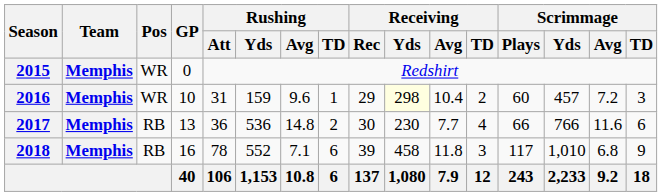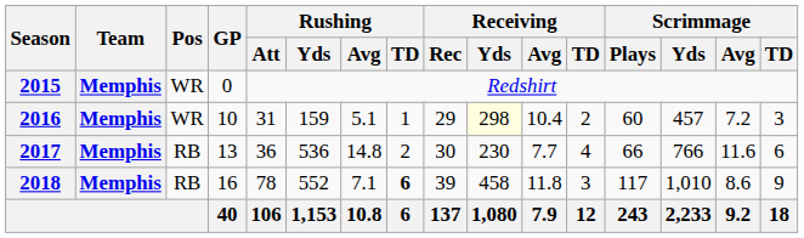 <table class="wikitable" style="text-align:center;">
 <tr>
 <th rowspan="2">Season</th>
 <th rowspan="2">Team</th>
 <th rowspan="2">Pos</th>
 <th rowspan="2">GP</th>
 <th colspan="4">Rushing</th>
 <th colspan="4">Receiving</th>
 <th colspan="4">Scrimmage</th>
 </tr>
 <tr>
 <th>Att</th>
 <th>Yds</th>
 <th>Avg</th>
 <th>TD</th>
 <th>Rec</th>
 <th>Yds</th>
 <th>Avg</th>
 <th>TD</th>
 <th>Plays</th>
 <th>Yds</th>
 <th>Avg</th>
 <th>TD</th>
 </tr>
 <tr>
 <th><a href='#'>2015</a></th>
 <th><a href='#'>Memphis</a></th>
 <td>WR</td>
 <td>0</td>
 <td colspan="12"> <em><a href='#'>Redshirt</a></em></td>
 </tr>
 <tr>
 <th><a href='#'>2016</a></th>
 <th><a href='#'>Memphis</a></th>
 <td>WR</td>
 <td>10</td>
 <td>31</td>
 <td>159</td>
-<td>9.6</td>
+<td>5.1</td>
 <td>1</td>
 <td>29</td>
 <td style="background: lightyellow;">298</td>
 <td>10.4</td>
 <td>2</td>
 <td>60</td>
 <td>457</td>
 <td>7.2</td>
 <td>3</td>
 </tr>
 <tr>
 <th><a href='#'>2017</a></th>
 <th><a href='#'>Memphis</a></th>
 <td>RB</td>
 <td>13</td>
 <td>36</td>
 <td>536</td>
 <td>14.8</td>
 <td>2</td>
 <td>30</td>
 <td>230</td>
 <td>7.7</td>
 <td>4</td>
 <td>66</td>
 <td>766</td>
 <td>11.6</td>
 <td>6</td>
 </tr>
 <tr>
 <th><a href='#'>2018</a></th>
 <th><a href='#'>Memphis</a></th>
 <td>RB</td>
 <td>16</td>
 <td>78</td>
 <td>552</td>
 <td>7.1</td>
-<td>6</td>
+<td><strong>6</strong></td>
 <td>39</td>
 <td>458</td>
 <td>11.8</td>
 <td>3</td>
 <td>117</td>
 <td>1,010</td>
-<td>6.8</td>
+<td>8.6</td>
 <td>9</td>
 </tr>
 <tr>
 <th colspan="3"></th>
 <th>40</th>
 <th>106</th>
 <th>1,153</th>
 <th>10.8</th>
 <th>6</th>
 <th>137</th>
 <th>1,080</th>
 <th>7.9</th>
 <th>12</th>
 <th>243</th>
 <th>2,233</th>
 <th>9.2</th>
 <th>18</th>
 </tr>
 </table>
